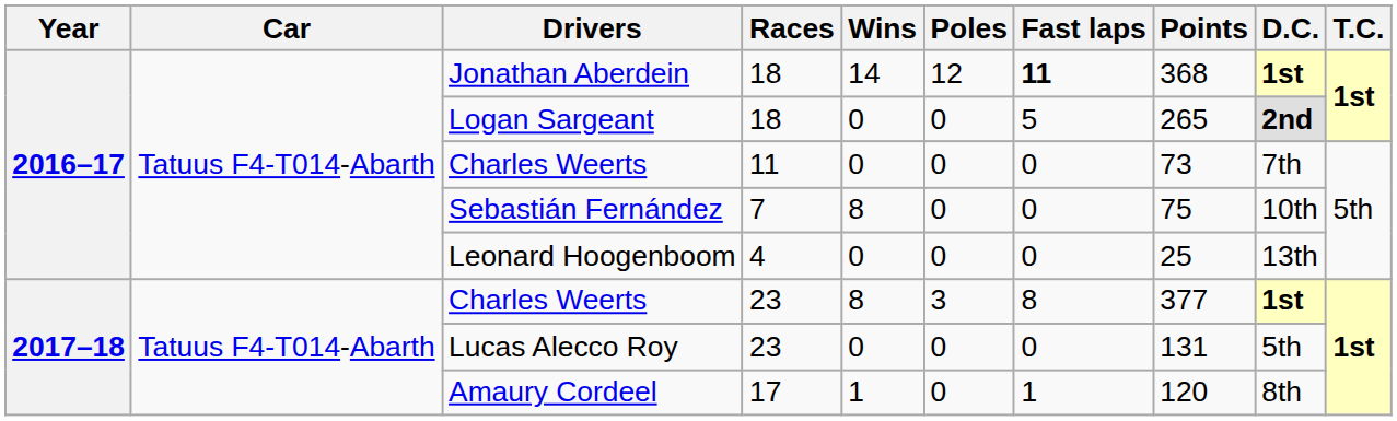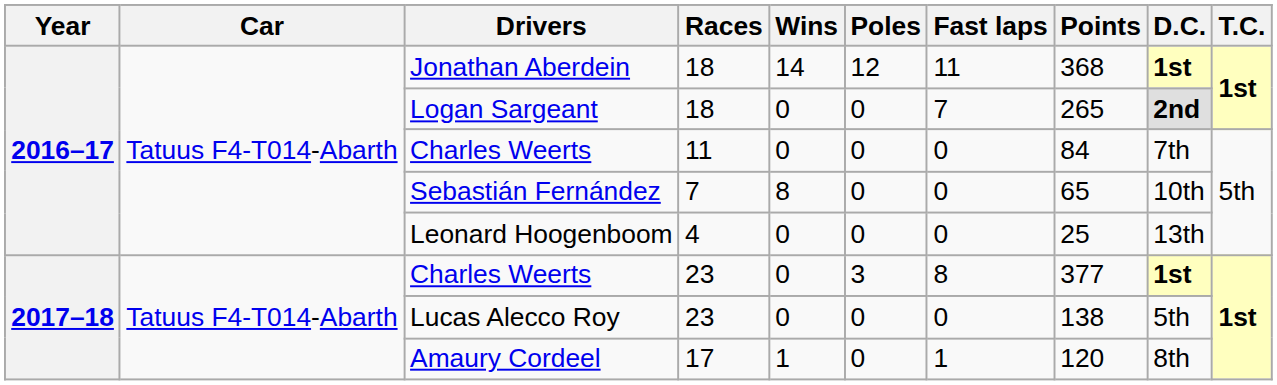 <table class="wikitable" style="font-size:85%">
 <tr>
 <th>Year</th>
 <th>Car</th>
 <th>Drivers</th>
 <th>Races</th>
 <th>Wins</th>
 <th>Poles</th>
 <th>Fast laps</th>
 <th>Points</th>
 <th>D.C.</th>
 <th>T.C.</th>
 </tr>
 <tr>
 <th rowspan="5"><a href='#'>2016–17</a></th>
 <td rowspan="5"><a href='#'>Tatuus F4-T014</a>-<a href='#'>Abarth</a></td>
 <td> <a href='#'>Jonathan Aberdein</a></td>
 <td>18</td>
 <td>14</td>
 <td>12</td>
-<td><strong>11</strong></td>
+<td>11</td>
 <td>368</td>
 <td style="background:#FFFFBF;"><strong>1st</strong></td>
 <td rowspan="2" style="background:#FFFFBF;"><strong>1st</strong></td>
 </tr>
 <tr>
 <td> <a href='#'>Logan Sargeant</a></td>
 <td>18</td>
 <td>0</td>
 <td>0</td>
-<td>5</td>
+<td>7</td>
 <td>265</td>
 <td style="background:#DFDFDF;"><strong>2nd</strong></td>
 </tr>
 <tr>
 <td> <a href='#'>Charles Weerts</a></td>
 <td>11</td>
 <td>0</td>
 <td>0</td>
 <td>0</td>
-<td>73</td>
+<td>84</td>
 <td>7th</td>
 <td rowspan="3">5th</td>
 </tr>
 <tr>
 <td> <a href='#'>Sebastián Fernández</a></td>
 <td>7</td>
 <td>8</td>
 <td>0</td>
 <td>0</td>
-<td>75</td>
+<td>65</td>
 <td>10th</td>
 </tr>
 <tr>
 <td> Leonard Hoogenboom</td>
 <td>4</td>
 <td>0</td>
 <td>0</td>
 <td>0</td>
 <td>25</td>
 <td>13th</td>
 </tr>
 <tr>
 <th rowspan="3"><a href='#'>2017–18</a></th>
 <td rowspan="3"><a href='#'>Tatuus F4-T014</a>-<a href='#'>Abarth</a></td>
 <td> <a href='#'>Charles Weerts</a></td>
 <td>23</td>
-<td>8</td>
+<td>0</td>
 <td>3</td>
 <td>8</td>
 <td>377</td>
 <td style="background:#FFFFBF;"><strong>1st</strong></td>
 <td rowspan="3" style="background:#FFFFBF;"><strong>1st</strong></td>
 </tr>
 <tr>
 <td> Lucas Alecco Roy</td>
 <td>23</td>
 <td>0</td>
 <td>0</td>
 <td>0</td>
-<td>131</td>
+<td>138</td>
 <td>5th</td>
 </tr>
 <tr>
 <td> <a href='#'>Amaury Cordeel</a></td>
 <td>17</td>
 <td>1</td>
 <td>0</td>
 <td>1</td>
 <td>120</td>
 <td>8th</td>
 </tr>
 </table>
